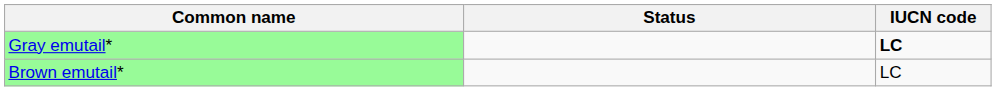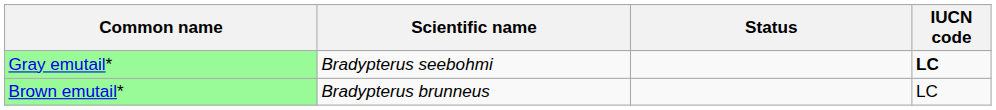 <table width=73% class="wikitable sortable">
 <tr>
 <th width=20%>Common name</th>
+<th width=20%>Scientific name</th>
 <th width=18%>Status</th>
 <th width=5%>IUCN code</th>
 </tr>
 <tr>
 <td style="background:palegreen; color:black"><a href='#'>Gray emutail</a>*</td>
+<td><em>Bradypterus seebohmi</em></td>
 <td></td>
 <td><strong>LC</strong></td>
 </tr>
 <tr>
 <td style="background:palegreen; color:black"><a href='#'>Brown emutail</a>*</td>
+<td><em>Bradypterus brunneus</em></td>
 <td></td>
 <td>LC</td>
 </tr>
 </table>
